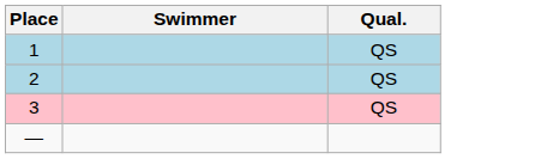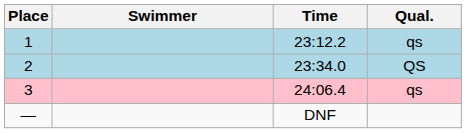 <table class=wikitable style="text-align:center">
 <tr>
 <th>Place</th>
 <th width=220>Swimmer</th>
+<th width=90>Time</th>
 <th width=90>Qual.</th>
 </tr>
 <tr bgcolor=lightblue>
 <td>1</td>
 <td align=left></td>
-<td>QS</td>
+<td>23:12.2</td>
+<td>qs</td>
 </tr>
 <tr bgcolor=lightblue>
 <td>2</td>
 <td align=left></td>
+<td>23:34.0</td>
 <td>QS</td>
 </tr>
 <tr bgcolor=pink>
 <td>3</td>
 <td align=left></td>
-<td>QS</td>
+<td>24:06.4</td>
+<td>qs</td>
 </tr>
 <tr>
 <td>—</td>
 <td align=left></td>
+<td>DNF</td>
 <td></td>
 </tr>
 </table>
